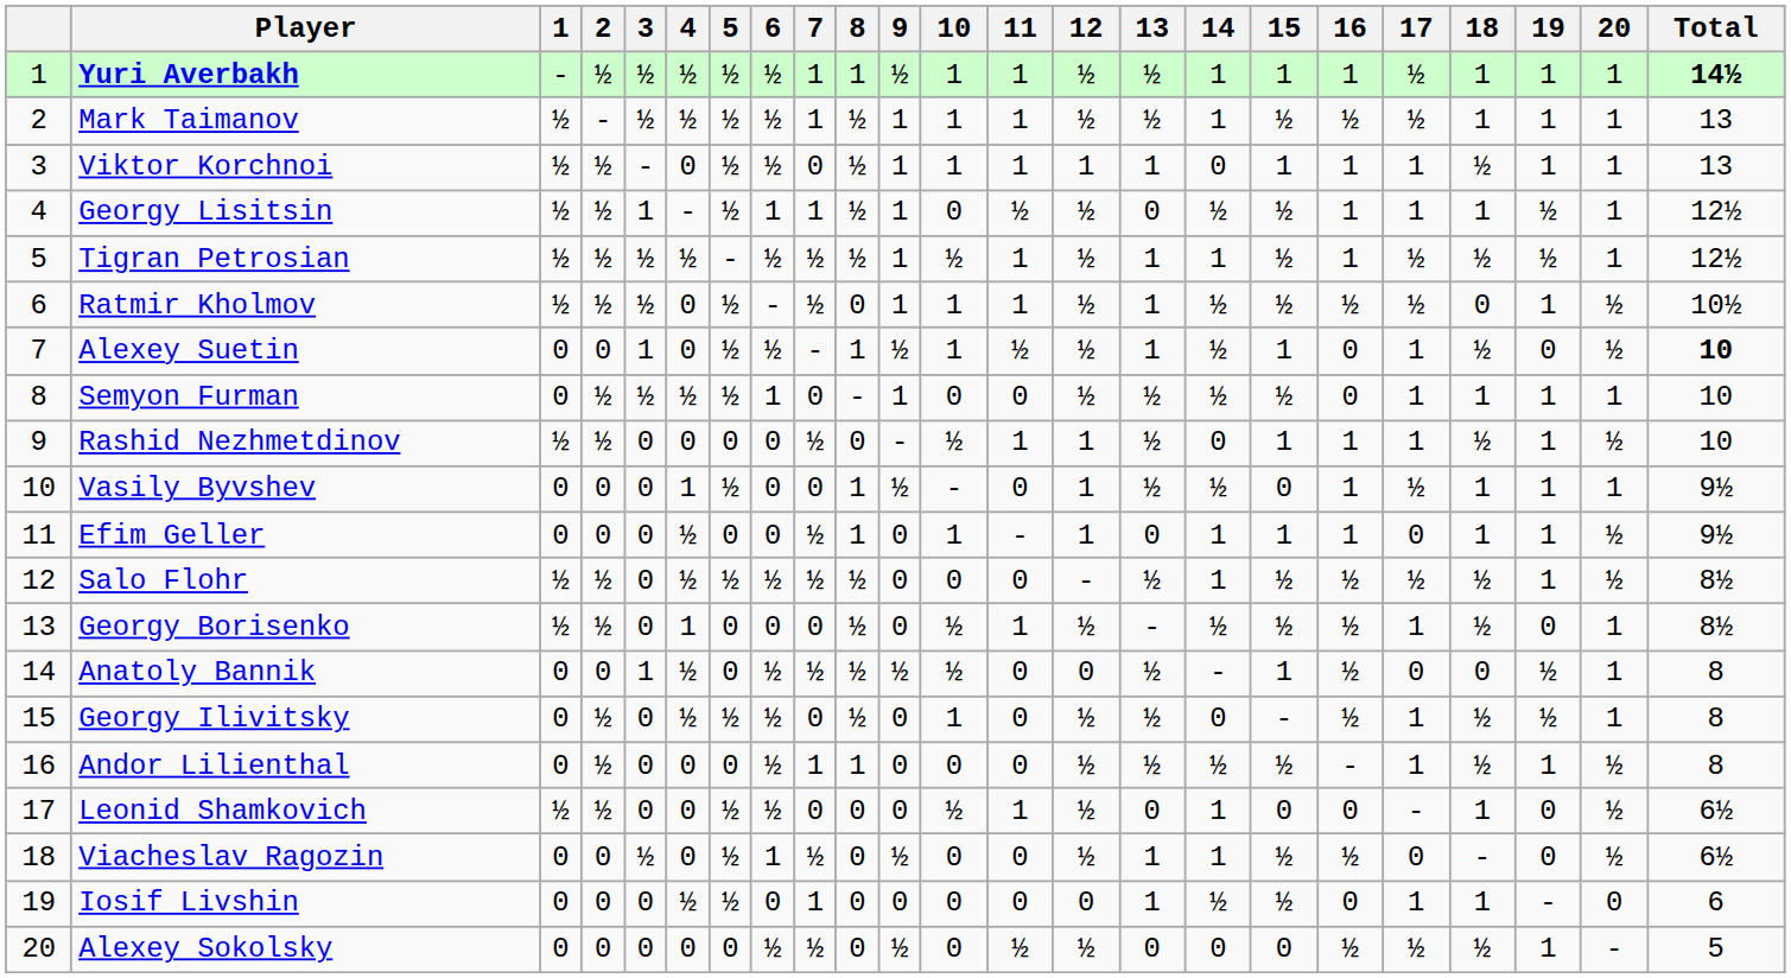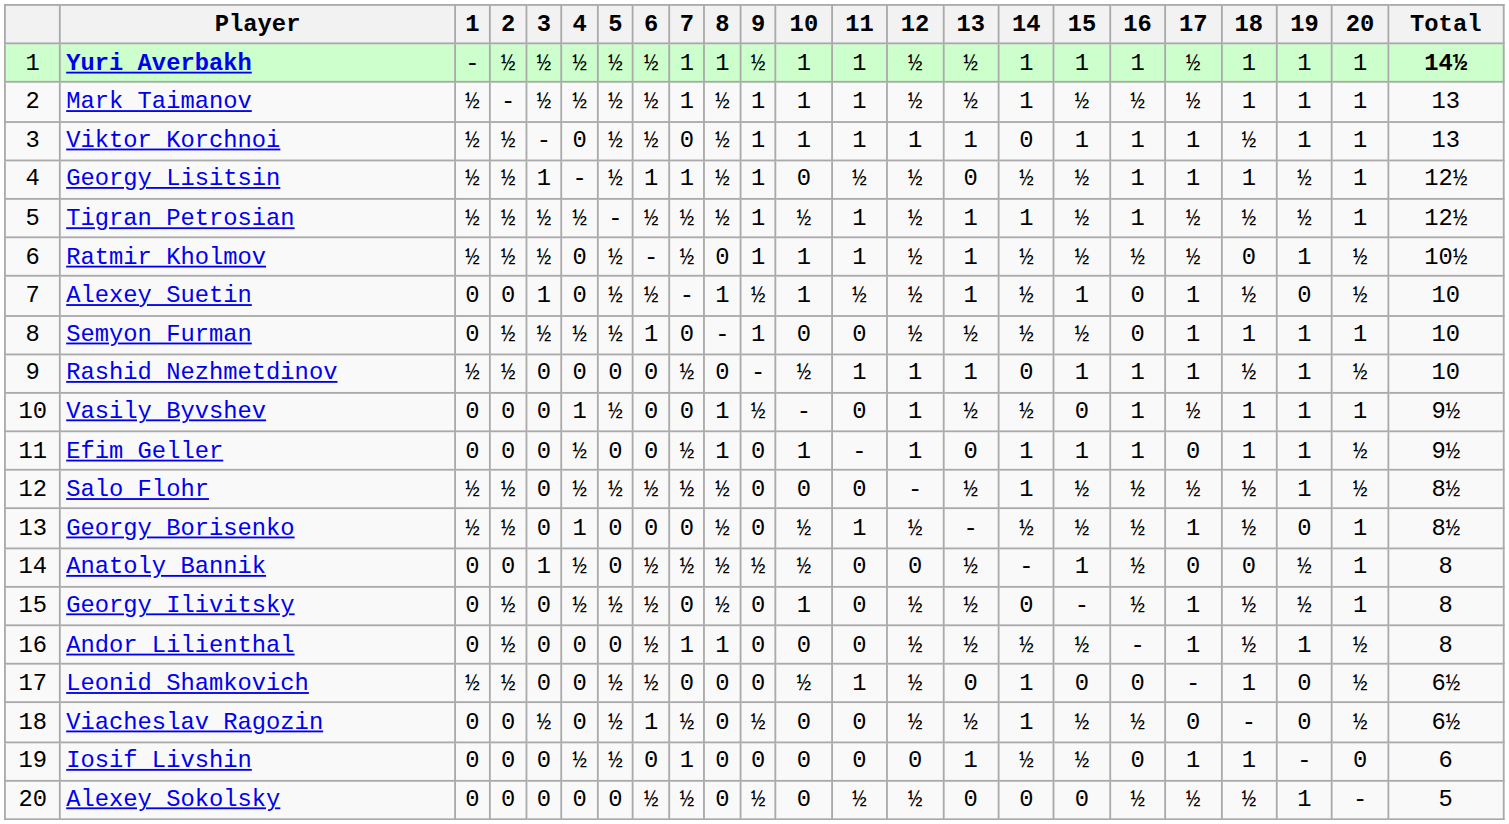 <table class="wikitable" border="1" width="820px">
 <tr>
 <th></th>
 <th>Player</th>
 <th>1</th>
 <th>2</th>
 <th>3</th>
 <th>4</th>
 <th>5</th>
 <th>6</th>
 <th>7</th>
 <th>8</th>
 <th>9</th>
 <th>10</th>
 <th>11</th>
 <th>12</th>
 <th>13</th>
 <th>14</th>
 <th>15</th>
 <th>16</th>
 <th>17</th>
 <th>18</th>
 <th>19</th>
 <th>20</th>
 <th>Total</th>
 </tr>
 <tr align=center style="background:#ccffcc;">
 <td>1</td>
 <td align=left> <strong><a href='#'>Yuri Averbakh</a></strong></td>
 <td>-</td>
 <td>½</td>
 <td>½</td>
 <td>½</td>
 <td>½</td>
 <td>½</td>
 <td>1</td>
 <td>1</td>
 <td>½</td>
 <td>1</td>
 <td>1</td>
 <td>½</td>
 <td>½</td>
 <td>1</td>
 <td>1</td>
 <td>1</td>
 <td>½</td>
 <td>1</td>
 <td>1</td>
 <td>1</td>
 <td align=center><strong>14½</strong></td>
 </tr>
 <tr align=center>
 <td>2</td>
 <td align=left> <a href='#'>Mark Taimanov</a></td>
 <td>½</td>
 <td>-</td>
 <td>½</td>
 <td>½</td>
 <td>½</td>
 <td>½</td>
 <td>1</td>
 <td>½</td>
 <td>1</td>
 <td>1</td>
 <td>1</td>
 <td>½</td>
 <td>½</td>
 <td>1</td>
 <td>½</td>
 <td>½</td>
 <td>½</td>
 <td>1</td>
 <td>1</td>
 <td>1</td>
 <td align=center>13</td>
 </tr>
 <tr align=center>
 <td>3</td>
 <td align=left> <a href='#'>Viktor Korchnoi</a></td>
 <td>½</td>
 <td>½</td>
 <td>-</td>
 <td>0</td>
 <td>½</td>
 <td>½</td>
 <td>0</td>
 <td>½</td>
 <td>1</td>
 <td>1</td>
 <td>1</td>
 <td>1</td>
 <td>1</td>
 <td>0</td>
 <td>1</td>
 <td>1</td>
 <td>1</td>
 <td>½</td>
 <td>1</td>
 <td>1</td>
 <td align=center>13</td>
 </tr>
 <tr align=center>
 <td>4</td>
 <td align=left> <a href='#'>Georgy Lisitsin</a></td>
 <td>½</td>
 <td>½</td>
 <td>1</td>
 <td>-</td>
 <td>½</td>
 <td>1</td>
 <td>1</td>
 <td>½</td>
 <td>1</td>
 <td>0</td>
 <td>½</td>
 <td>½</td>
 <td>0</td>
 <td>½</td>
 <td>½</td>
 <td>1</td>
 <td>1</td>
 <td>1</td>
 <td>½</td>
 <td>1</td>
 <td align=center>12½</td>
 </tr>
 <tr align=center>
 <td>5</td>
 <td align=left> <a href='#'>Tigran Petrosian</a></td>
 <td>½</td>
 <td>½</td>
 <td>½</td>
 <td>½</td>
 <td>-</td>
 <td>½</td>
 <td>½</td>
 <td>½</td>
 <td>1</td>
 <td>½</td>
 <td>1</td>
 <td>½</td>
 <td>1</td>
 <td>1</td>
 <td>½</td>
 <td>1</td>
 <td>½</td>
 <td>½</td>
 <td>½</td>
 <td>1</td>
 <td align=center>12½</td>
 </tr>
 <tr align=center>
 <td>6</td>
 <td align=left> <a href='#'>Ratmir Kholmov</a></td>
 <td>½</td>
 <td>½</td>
 <td>½</td>
 <td>0</td>
 <td>½</td>
 <td>-</td>
 <td>½</td>
 <td>0</td>
 <td>1</td>
 <td>1</td>
 <td>1</td>
 <td>½</td>
 <td>1</td>
 <td>½</td>
 <td>½</td>
 <td>½</td>
 <td>½</td>
 <td>0</td>
 <td>1</td>
 <td>½</td>
 <td align=center>10½</td>
 </tr>
 <tr align=center>
 <td>7</td>
 <td align=left> <a href='#'>Alexey Suetin</a></td>
 <td>0</td>
 <td>0</td>
 <td>1</td>
 <td>0</td>
 <td>½</td>
 <td>½</td>
 <td>-</td>
 <td>1</td>
 <td>½</td>
 <td>1</td>
 <td>½</td>
 <td>½</td>
 <td>1</td>
 <td>½</td>
 <td>1</td>
 <td>0</td>
 <td>1</td>
 <td>½</td>
 <td>0</td>
 <td>½</td>
-<td align=center><strong>10</strong></td>
+<td align=center>10</td>
 </tr>
 <tr align=center>
 <td>8</td>
 <td align=left> <a href='#'>Semyon Furman</a></td>
 <td>0</td>
 <td>½</td>
 <td>½</td>
 <td>½</td>
 <td>½</td>
 <td>1</td>
 <td>0</td>
 <td>-</td>
 <td>1</td>
 <td>0</td>
 <td>0</td>
 <td>½</td>
 <td>½</td>
 <td>½</td>
 <td>½</td>
 <td>0</td>
 <td>1</td>
 <td>1</td>
 <td>1</td>
 <td>1</td>
 <td align=center>10</td>
 </tr>
 <tr align=center>
 <td>9</td>
 <td align=left> <a href='#'>Rashid Nezhmetdinov</a></td>
 <td>½</td>
 <td>½</td>
 <td>0</td>
 <td>0</td>
 <td>0</td>
 <td>0</td>
 <td>½</td>
 <td>0</td>
 <td>-</td>
 <td>½</td>
 <td>1</td>
 <td>1</td>
-<td>½</td>
+<td>1</td>
 <td>0</td>
 <td>1</td>
 <td>1</td>
 <td>1</td>
 <td>½</td>
 <td>1</td>
 <td>½</td>
 <td align=center>10</td>
 </tr>
 <tr align=center>
 <td>10</td>
 <td align=left> <a href='#'>Vasily Byvshev</a></td>
 <td>0</td>
 <td>0</td>
 <td>0</td>
 <td>1</td>
 <td>½</td>
 <td>0</td>
 <td>0</td>
 <td>1</td>
 <td>½</td>
 <td>-</td>
 <td>0</td>
 <td>1</td>
 <td>½</td>
 <td>½</td>
 <td>0</td>
 <td>1</td>
 <td>½</td>
 <td>1</td>
 <td>1</td>
 <td>1</td>
 <td align=center>9½</td>
 </tr>
 <tr align=center>
 <td>11</td>
 <td align=left> <a href='#'>Efim Geller</a></td>
 <td>0</td>
 <td>0</td>
 <td>0</td>
 <td>½</td>
 <td>0</td>
 <td>0</td>
 <td>½</td>
 <td>1</td>
 <td>0</td>
 <td>1</td>
 <td>-</td>
 <td>1</td>
 <td>0</td>
 <td>1</td>
 <td>1</td>
 <td>1</td>
 <td>0</td>
 <td>1</td>
 <td>1</td>
 <td>½</td>
 <td align=center>9½</td>
 </tr>
 <tr align=center>
 <td>12</td>
 <td align=left> <a href='#'>Salo Flohr</a></td>
 <td>½</td>
 <td>½</td>
 <td>0</td>
 <td>½</td>
 <td>½</td>
 <td>½</td>
 <td>½</td>
 <td>½</td>
 <td>0</td>
 <td>0</td>
 <td>0</td>
 <td>-</td>
 <td>½</td>
 <td>1</td>
 <td>½</td>
 <td>½</td>
 <td>½</td>
 <td>½</td>
 <td>1</td>
 <td>½</td>
 <td align=center>8½</td>
 </tr>
 <tr align=center>
 <td>13</td>
 <td align=left> <a href='#'>Georgy Borisenko</a></td>
 <td>½</td>
 <td>½</td>
 <td>0</td>
 <td>1</td>
 <td>0</td>
 <td>0</td>
 <td>0</td>
 <td>½</td>
 <td>0</td>
 <td>½</td>
 <td>1</td>
 <td>½</td>
 <td>-</td>
 <td>½</td>
 <td>½</td>
 <td>½</td>
 <td>1</td>
 <td>½</td>
 <td>0</td>
 <td>1</td>
 <td align=center>8½</td>
 </tr>
 <tr align=center>
 <td>14</td>
 <td align=left> <a href='#'>Anatoly Bannik</a></td>
 <td>0</td>
 <td>0</td>
 <td>1</td>
 <td>½</td>
 <td>0</td>
 <td>½</td>
 <td>½</td>
 <td>½</td>
 <td>½</td>
 <td>½</td>
 <td>0</td>
 <td>0</td>
 <td>½</td>
 <td>-</td>
 <td>1</td>
 <td>½</td>
 <td>0</td>
 <td>0</td>
 <td>½</td>
 <td>1</td>
 <td align=center>8</td>
 </tr>
 <tr align=center>
 <td>15</td>
 <td align=left> <a href='#'>Georgy Ilivitsky</a></td>
 <td>0</td>
 <td>½</td>
 <td>0</td>
 <td>½</td>
 <td>½</td>
 <td>½</td>
 <td>0</td>
 <td>½</td>
 <td>0</td>
 <td>1</td>
 <td>0</td>
 <td>½</td>
 <td>½</td>
 <td>0</td>
 <td>-</td>
 <td>½</td>
 <td>1</td>
 <td>½</td>
 <td>½</td>
 <td>1</td>
 <td align=center>8</td>
 </tr>
 <tr align=center>
 <td>16</td>
 <td align=left> <a href='#'>Andor Lilienthal</a></td>
 <td>0</td>
 <td>½</td>
 <td>0</td>
 <td>0</td>
 <td>0</td>
 <td>½</td>
 <td>1</td>
 <td>1</td>
 <td>0</td>
 <td>0</td>
 <td>0</td>
 <td>½</td>
 <td>½</td>
 <td>½</td>
 <td>½</td>
 <td>-</td>
 <td>1</td>
 <td>½</td>
 <td>1</td>
 <td>½</td>
 <td align=center>8</td>
 </tr>
 <tr align=center>
 <td>17</td>
 <td align=left> <a href='#'>Leonid Shamkovich</a></td>
 <td>½</td>
 <td>½</td>
 <td>0</td>
 <td>0</td>
 <td>½</td>
 <td>½</td>
 <td>0</td>
 <td>0</td>
 <td>0</td>
 <td>½</td>
 <td>1</td>
 <td>½</td>
 <td>0</td>
 <td>1</td>
 <td>0</td>
 <td>0</td>
 <td>-</td>
 <td>1</td>
 <td>0</td>
 <td>½</td>
 <td align=center>6½</td>
 </tr>
 <tr align=center>
 <td>18</td>
 <td align=left> <a href='#'>Viacheslav Ragozin</a></td>
 <td>0</td>
 <td>0</td>
 <td>½</td>
 <td>0</td>
 <td>½</td>
 <td>1</td>
 <td>½</td>
 <td>0</td>
 <td>½</td>
 <td>0</td>
 <td>0</td>
 <td>½</td>
-<td>1</td>
+<td>½</td>
 <td>1</td>
 <td>½</td>
 <td>½</td>
 <td>0</td>
 <td>-</td>
 <td>0</td>
 <td>½</td>
 <td align=center>6½</td>
 </tr>
 <tr align=center>
 <td>19</td>
 <td align=left> <a href='#'>Iosif Livshin</a></td>
 <td>0</td>
 <td>0</td>
 <td>0</td>
 <td>½</td>
 <td>½</td>
 <td>0</td>
 <td>1</td>
 <td>0</td>
 <td>0</td>
 <td>0</td>
 <td>0</td>
 <td>0</td>
 <td>1</td>
 <td>½</td>
 <td>½</td>
 <td>0</td>
 <td>1</td>
 <td>1</td>
 <td>-</td>
 <td>0</td>
 <td align=center>6</td>
 </tr>
 <tr align=center>
 <td>20</td>
 <td align=left> <a href='#'>Alexey Sokolsky</a></td>
 <td>0</td>
 <td>0</td>
 <td>0</td>
 <td>0</td>
 <td>0</td>
 <td>½</td>
 <td>½</td>
 <td>0</td>
 <td>½</td>
 <td>0</td>
 <td>½</td>
 <td>½</td>
 <td>0</td>
 <td>0</td>
 <td>0</td>
 <td>½</td>
 <td>½</td>
 <td>½</td>
 <td>1</td>
 <td>-</td>
 <td align=center>5</td>
 </tr>
 </table>
